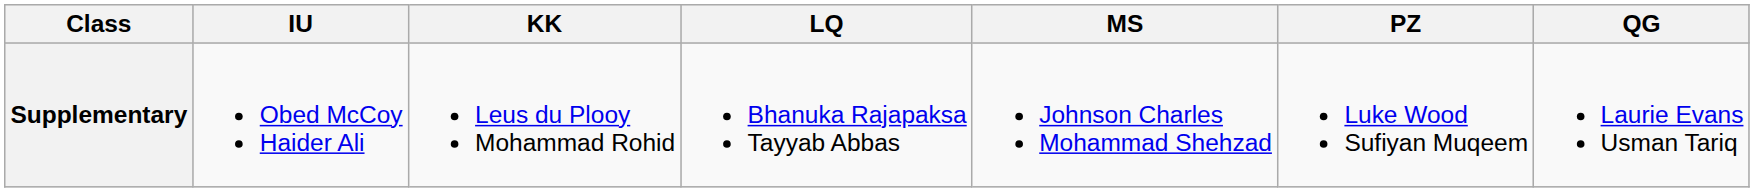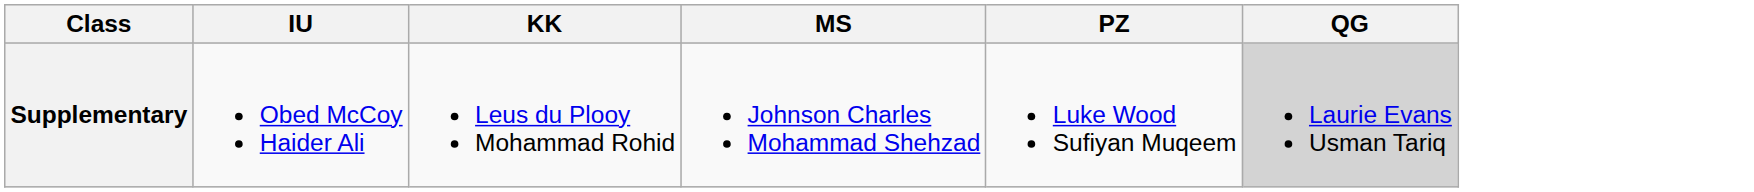 <table class="wikitable">
 <tr>
 <th>Class</th>
 <th>IU</th>
 <th>KK</th>
-<th>LQ</th>
 <th>MS</th>
 <th>PZ</th>
 <th>QG</th>
 </tr>
 <tr>
 <th>Supplementary</th>
 <td><br><ul><li><a href='#'>Obed McCoy</a></li><li><a href='#'>Haider Ali</a></li></ul></td>
 <td><br><ul><li><a href='#'>Leus du Plooy</a></li><li>Mohammad Rohid</li></ul></td>
-<td><br><ul><li><a href='#'>Bhanuka Rajapaksa</a></li><li>Tayyab Abbas</li></ul></td>
 <td><br><ul><li><a href='#'>Johnson Charles</a></li><li><a href='#'>Mohammad Shehzad</a></li></ul></td>
 <td><br><ul><li><a href='#'>Luke Wood</a></li><li>Sufiyan Muqeem</li></ul></td>
-<td><br><ul><li><a href='#'>Laurie Evans</a></li><li>Usman Tariq</li></ul></td>
+<td style="background: lightgrey;"><br><ul><li><a href='#'>Laurie Evans</a></li><li>Usman Tariq</li></ul></td>
 </tr>
 </table>
